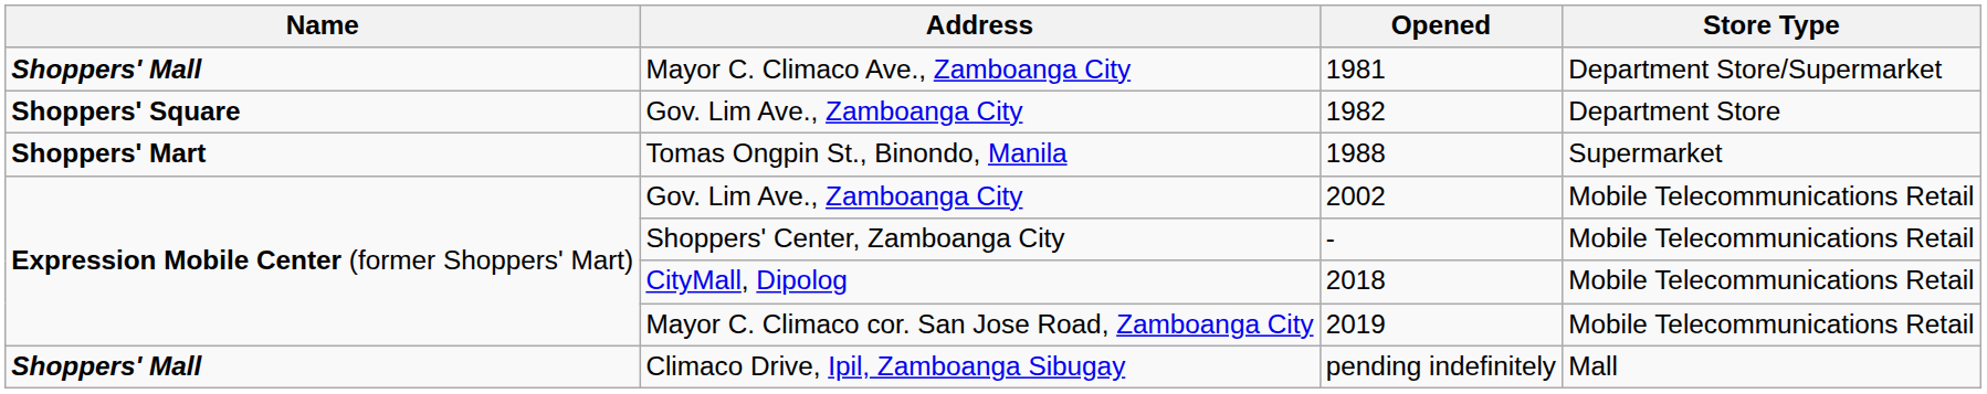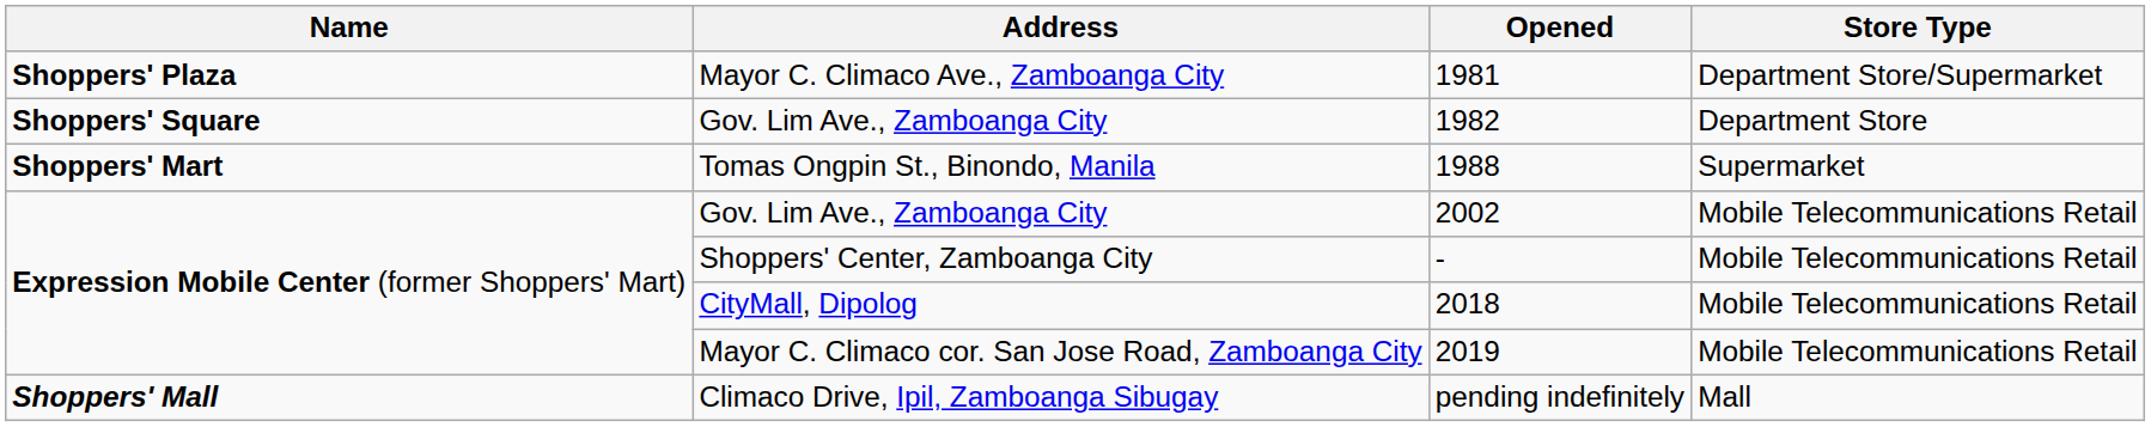 <table class="wikitable">
 <tr>
 <th>Name</th>
 <th>Address</th>
 <th>Opened</th>
 <th>Store Type</th>
 </tr>
 <tr>
-<td><strong><em>Shoppers' Mall</em></strong></td>
+<td><strong>Shoppers' Plaza</strong></td>
 <td>Mayor C. Climaco Ave., <a href='#'>Zamboanga City</a></td>
 <td>1981</td>
 <td>Department Store/Supermarket</td>
 </tr>
 <tr>
 <td><strong>Shoppers' Square</strong></td>
 <td>Gov. Lim Ave., <a href='#'>Zamboanga City</a></td>
 <td>1982</td>
 <td>Department Store</td>
 </tr>
 <tr>
 <td><strong>Shoppers' Mart</strong></td>
 <td>Tomas Ongpin St., Binondo, <a href='#'>Manila</a></td>
 <td>1988</td>
 <td>Supermarket</td>
 </tr>
 <tr>
 <td rowspan="4"><strong>Expression Mobile Center</strong> (former Shoppers' Mart)</td>
 <td>Gov. Lim Ave., <a href='#'>Zamboanga City</a></td>
 <td>2002</td>
 <td>Mobile Telecommunications Retail</td>
 </tr>
 <tr>
 <td>Shoppers' Center, Zamboanga City</td>
 <td>-</td>
 <td>Mobile Telecommunications Retail</td>
 </tr>
 <tr>
 <td><a href='#'>CityMall</a>, <a href='#'>Dipolog</a></td>
 <td>2018</td>
 <td>Mobile Telecommunications Retail</td>
 </tr>
 <tr>
 <td>Mayor C. Climaco cor. San Jose Road, <a href='#'>Zamboanga City</a></td>
 <td>2019</td>
 <td>Mobile Telecommunications Retail</td>
 </tr>
 <tr>
 <td><strong><em>Shoppers' Mall</em></strong></td>
 <td>Climaco Drive, <a href='#'>Ipil, Zamboanga Sibugay</a></td>
 <td>pending indefinitely</td>
 <td>Mall</td>
 </tr>
 </table>
